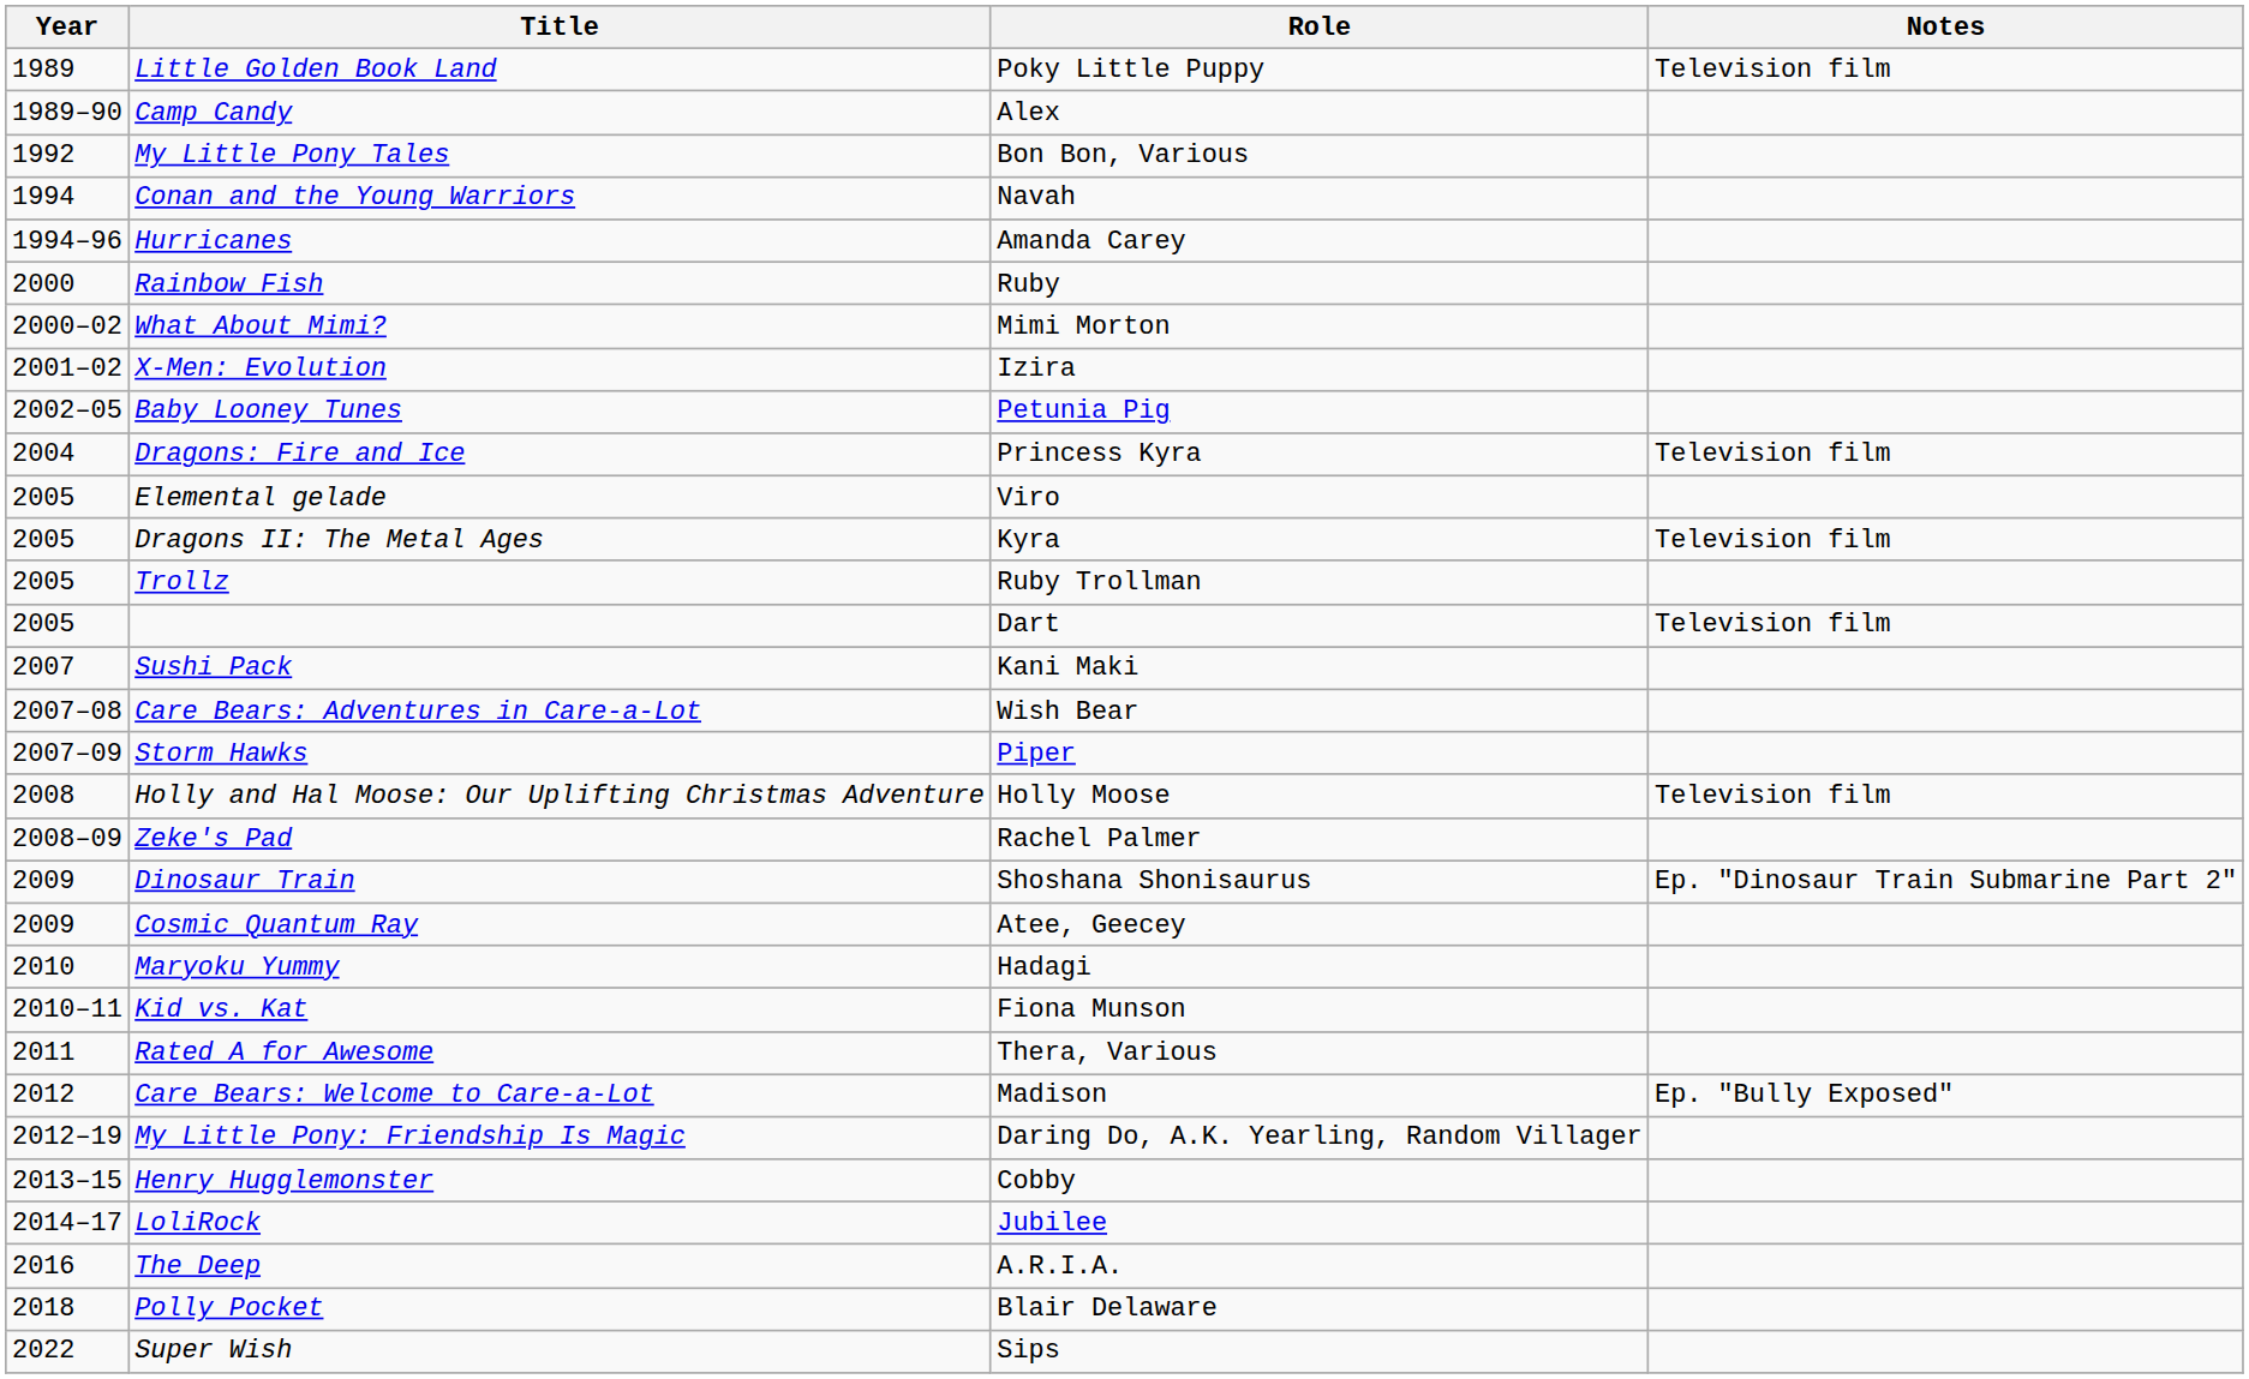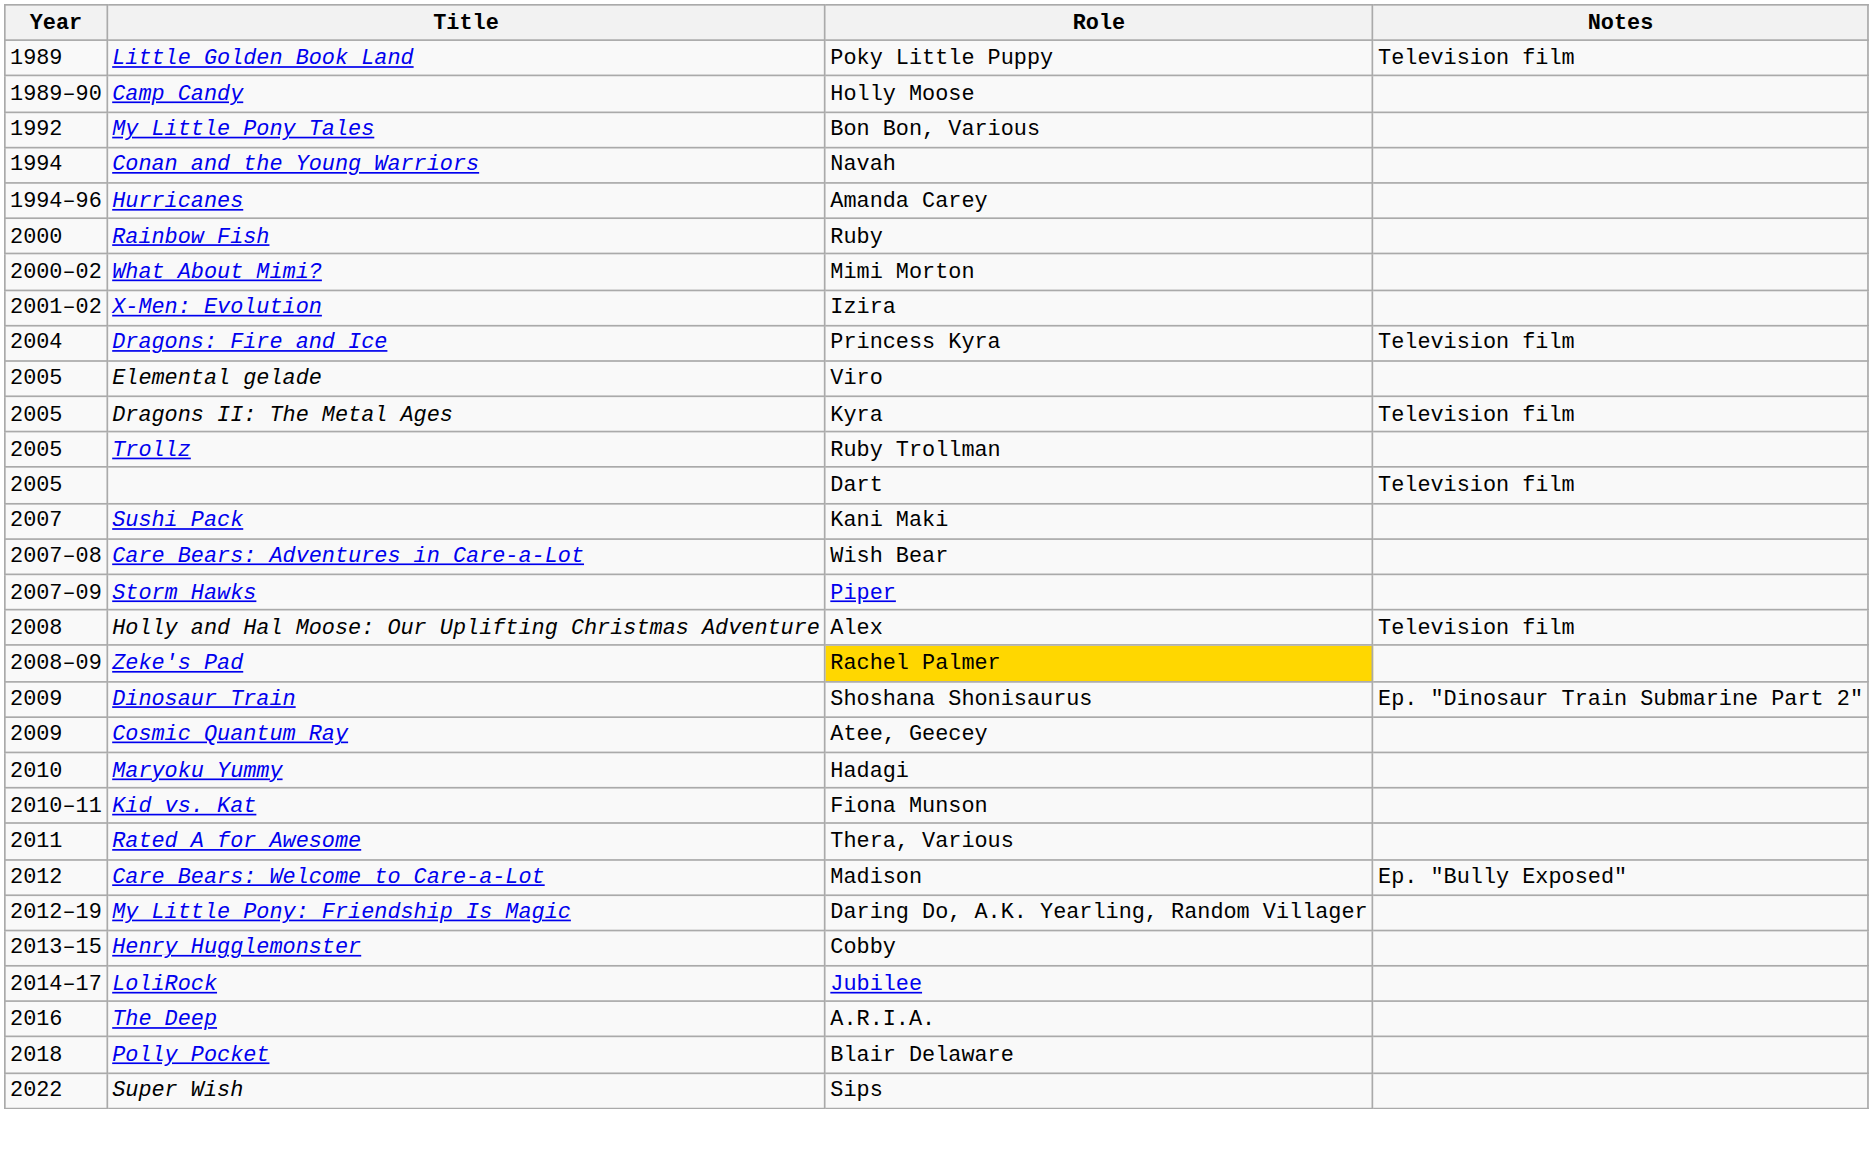 <table class="wikitable sortable">
 <tr>
 <th>Year</th>
 <th>Title</th>
 <th>Role</th>
 <th class="unsortable">Notes</th>
 </tr>
 <tr>
 <td>1989</td>
 <td><em><a href='#'>Little Golden Book Land</a></em></td>
 <td>Poky Little Puppy</td>
 <td>Television film</td>
 </tr>
 <tr>
 <td>1989–90</td>
 <td><em><a href='#'>Camp Candy</a></em></td>
-<td>Alex</td>
+<td>Holly Moose</td>
 <td></td>
 </tr>
 <tr>
 <td>1992</td>
 <td><em><a href='#'>My Little Pony Tales</a></em></td>
 <td>Bon Bon, Various</td>
 <td></td>
 </tr>
 <tr>
 <td>1994</td>
 <td><em><a href='#'>Conan and the Young Warriors</a></em></td>
 <td>Navah</td>
 <td></td>
 </tr>
 <tr>
 <td>1994–96</td>
 <td><em><a href='#'>Hurricanes</a></em></td>
 <td>Amanda Carey</td>
 <td></td>
 </tr>
 <tr>
 <td>2000</td>
 <td><em><a href='#'>Rainbow Fish</a></em></td>
 <td>Ruby</td>
 <td></td>
 </tr>
 <tr>
 <td>2000–02</td>
 <td><em><a href='#'>What About Mimi?</a></em></td>
 <td>Mimi Morton</td>
 <td></td>
 </tr>
 <tr>
 <td>2001–02</td>
 <td><em><a href='#'>X-Men: Evolution</a></em></td>
 <td>Izira</td>
-<td></td>
-</tr>
-<tr>
-<td>2002–05</td>
-<td><em><a href='#'>Baby Looney Tunes</a></em></td>
-<td><a href='#'>Petunia Pig</a></td>
 <td></td>
 </tr>
 <tr>
 <td>2004</td>
 <td><em><a href='#'>Dragons: Fire and Ice</a></em></td>
 <td>Princess Kyra</td>
 <td>Television film</td>
 </tr>
 <tr>
 <td>2005</td>
 <td><em>Elemental gelade</em></td>
 <td>Viro</td>
 <td></td>
 </tr>
 <tr>
 <td>2005</td>
 <td><em>Dragons II: The Metal Ages</em></td>
 <td>Kyra</td>
 <td>Television film</td>
 </tr>
 <tr>
 <td>2005</td>
 <td><em><a href='#'>Trollz</a></em></td>
 <td>Ruby Trollman</td>
 <td></td>
 </tr>
 <tr>
 <td>2005</td>
 <td><em></em></td>
 <td>Dart</td>
 <td>Television film</td>
 </tr>
 <tr>
 <td>2007</td>
 <td><em><a href='#'>Sushi Pack</a></em></td>
 <td>Kani Maki</td>
 <td></td>
 </tr>
 <tr>
 <td>2007–08</td>
 <td><em><a href='#'>Care Bears: Adventures in Care-a-Lot</a></em></td>
 <td>Wish Bear</td>
 <td></td>
 </tr>
 <tr>
 <td>2007–09</td>
 <td><em><a href='#'>Storm Hawks</a></em></td>
 <td><a href='#'>Piper</a></td>
 <td></td>
 </tr>
 <tr>
 <td>2008</td>
 <td><em>Holly and Hal Moose: Our Uplifting Christmas Adventure</em></td>
-<td>Holly Moose</td>
+<td>Alex</td>
 <td>Television film</td>
 </tr>
 <tr>
 <td>2008–09</td>
 <td><em><a href='#'>Zeke's Pad</a></em></td>
-<td>Rachel Palmer</td>
+<td style="background: gold;">Rachel Palmer</td>
 <td></td>
 </tr>
 <tr>
 <td>2009</td>
 <td><em><a href='#'>Dinosaur Train</a></em></td>
 <td>Shoshana Shonisaurus</td>
 <td>Ep. "Dinosaur Train Submarine Part 2"</td>
 </tr>
 <tr>
 <td>2009</td>
 <td><em><a href='#'>Cosmic Quantum Ray</a></em></td>
 <td>Atee, Geecey</td>
 <td></td>
 </tr>
 <tr>
 <td>2010</td>
 <td><em><a href='#'>Maryoku Yummy</a></em></td>
 <td>Hadagi</td>
 <td></td>
 </tr>
 <tr>
 <td>2010–11</td>
 <td><em><a href='#'>Kid vs. Kat</a></em></td>
 <td>Fiona Munson</td>
 <td></td>
 </tr>
 <tr>
 <td>2011</td>
 <td><em><a href='#'>Rated A for Awesome</a></em></td>
 <td>Thera, Various</td>
 <td></td>
 </tr>
 <tr>
 <td>2012</td>
 <td><em><a href='#'>Care Bears: Welcome to Care-a-Lot</a></em></td>
 <td>Madison</td>
 <td>Ep. "Bully Exposed"</td>
 </tr>
 <tr>
 <td>2012–19</td>
 <td><em><a href='#'>My Little Pony: Friendship Is Magic</a></em></td>
 <td>Daring Do, A.K. Yearling, Random Villager</td>
 <td></td>
 </tr>
 <tr>
 <td>2013–15</td>
 <td><em><a href='#'>Henry Hugglemonster</a></em></td>
 <td>Cobby</td>
 <td></td>
 </tr>
 <tr>
 <td>2014–17</td>
 <td><em><a href='#'>LoliRock</a></em></td>
 <td><a href='#'>Jubilee</a></td>
 <td></td>
 </tr>
 <tr>
 <td>2016</td>
 <td data-sort-value="Deep, The"><em><a href='#'>The Deep</a></em></td>
 <td>A.R.I.A.</td>
 <td></td>
 </tr>
 <tr>
 <td>2018</td>
 <td><em><a href='#'>Polly Pocket</a></em></td>
 <td>Blair Delaware</td>
 <td></td>
 </tr>
 <tr>
 <td>2022</td>
 <td><em>Super Wish</em></td>
 <td>Sips</td>
 <td></td>
 </tr>
 </table>
